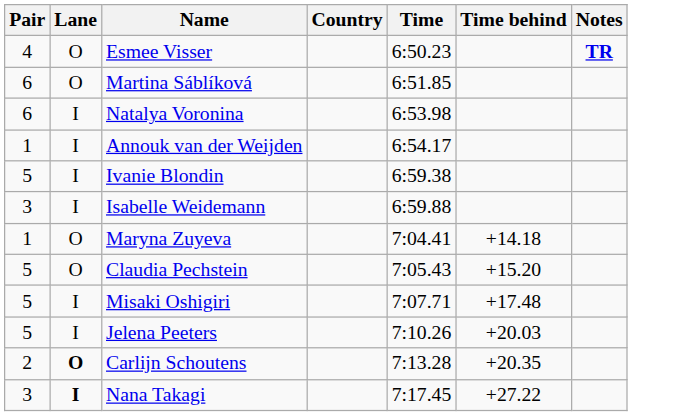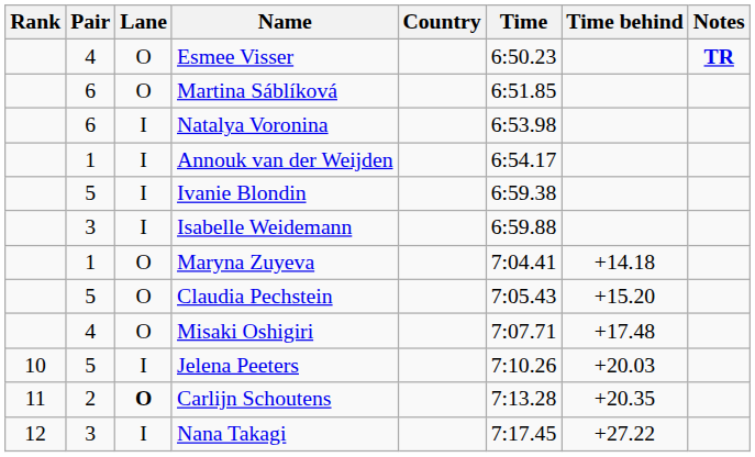 <table class="wikitable sortable" style="text-align:center">
 <tr>
+<th>Rank</th>
 <th>Pair</th>
 <th>Lane</th>
 <th>Name</th>
 <th>Country</th>
 <th>Time</th>
 <th>Time behind</th>
 <th>Notes</th>
 </tr>
 <tr>
+<td></td>
 <td>4</td>
 <td>O</td>
 <td align="left"><a href='#'>Esmee Visser</a></td>
 <td align="left"></td>
 <td>6:50.23</td>
 <td></td>
 <td><strong><a href='#'>TR</a></strong></td>
 </tr>
 <tr>
+<td></td>
 <td>6</td>
 <td>O</td>
 <td align="left"><a href='#'>Martina Sáblíková</a></td>
 <td align="left"></td>
 <td>6:51.85</td>
 <td></td>
 <td></td>
 </tr>
 <tr>
+<td></td>
 <td>6</td>
 <td>I</td>
 <td align="left"><a href='#'>Natalya Voronina</a></td>
 <td align="left"></td>
 <td>6:53.98</td>
 <td></td>
 <td></td>
 </tr>
 <tr>
+<td></td>
 <td>1</td>
 <td>I</td>
 <td align="left"><a href='#'>Annouk van der Weijden</a></td>
 <td align="left"></td>
 <td>6:54.17</td>
 <td></td>
 <td></td>
 </tr>
 <tr>
+<td></td>
 <td>5</td>
 <td>I</td>
 <td align="left"><a href='#'>Ivanie Blondin</a></td>
 <td align="left"></td>
 <td>6:59.38</td>
 <td></td>
 <td></td>
 </tr>
 <tr>
+<td></td>
 <td>3</td>
 <td>I</td>
 <td align="left"><a href='#'>Isabelle Weidemann</a></td>
 <td align="left"></td>
 <td>6:59.88</td>
 <td></td>
 <td></td>
 </tr>
 <tr>
+<td></td>
 <td>1</td>
 <td>O</td>
 <td align="left"><a href='#'>Maryna Zuyeva</a></td>
 <td align="left"></td>
 <td>7:04.41</td>
 <td>+14.18</td>
 <td></td>
 </tr>
 <tr>
+<td></td>
 <td>5</td>
 <td>O</td>
 <td align="left"><a href='#'>Claudia Pechstein</a></td>
 <td align="left"></td>
 <td>7:05.43</td>
 <td>+15.20</td>
 <td></td>
 </tr>
 <tr>
-<td>5</td>
-<td>I</td>
+<td></td>
+<td>4</td>
+<td>O</td>
 <td align="left"><a href='#'>Misaki Oshigiri</a></td>
 <td align="left"></td>
 <td>7:07.71</td>
 <td>+17.48</td>
 <td></td>
 </tr>
 <tr>
+<td>10</td>
 <td>5</td>
 <td>I</td>
 <td align="left"><a href='#'>Jelena Peeters</a></td>
 <td align="left"></td>
 <td>7:10.26</td>
 <td>+20.03</td>
 <td></td>
 </tr>
 <tr>
+<td>11</td>
 <td>2</td>
 <td><strong>O</strong></td>
 <td align="left"><a href='#'>Carlijn Schoutens</a></td>
 <td align="left"></td>
 <td>7:13.28</td>
 <td>+20.35</td>
 <td></td>
 </tr>
 <tr>
+<td>12</td>
 <td>3</td>
-<td><strong>I</strong></td>
+<td>I</td>
 <td align="left"><a href='#'>Nana Takagi</a></td>
 <td align="left"></td>
 <td>7:17.45</td>
 <td>+27.22</td>
 <td></td>
 </tr>
 </table>
